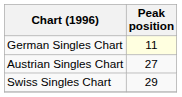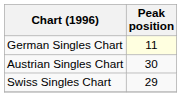 <table class="wikitable sortable">
 <tr>
 <th align="center">Chart (1996)</th>
 <th align="center">Peak<br>position</th>
 </tr>
 <tr>
 <td align="left">German Singles Chart</td>
 <td align="center" style="background: lightyellow;">11</td>
 </tr>
 <tr>
 <td align="left">Austrian Singles Chart</td>
-<td align="center">27</td>
+<td align="center">30</td>
 </tr>
 <tr>
 <td align="left">Swiss Singles Chart</td>
 <td align="center">29</td>
 </tr>
 <tr>
 </tr>
 </table>
